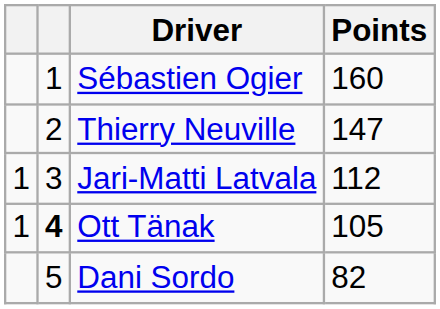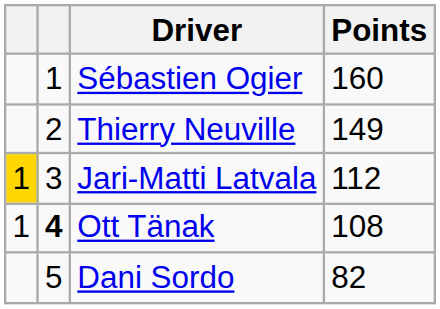 <table class="wikitable" style="font-size: 85%;">
 <tr>
 <th></th>
 <th></th>
 <th>Driver</th>
 <th>Points</th>
 </tr>
 <tr>
 <td align="left"></td>
 <td align="center">1</td>
 <td> <a href='#'>Sébastien Ogier</a></td>
 <td align="left">160</td>
 </tr>
 <tr>
 <td align="left"></td>
 <td align="center">2</td>
 <td> <a href='#'>Thierry Neuville</a></td>
-<td align="left">147</td>
+<td align="left">149</td>
 </tr>
 <tr>
-<td align="left"> 1</td>
+<td align="left" style="background: gold;"> 1</td>
 <td align="center">3</td>
 <td> <a href='#'>Jari-Matti Latvala</a></td>
 <td align="left">112</td>
 </tr>
 <tr>
 <td align="left"> 1</td>
 <td align="center"><strong>4</strong></td>
 <td> <a href='#'>Ott Tänak</a></td>
-<td align="left">105</td>
+<td align="left">108</td>
 </tr>
 <tr>
 <td align="left"></td>
 <td align="center">5</td>
 <td> <a href='#'>Dani Sordo</a></td>
 <td align="left">82</td>
 </tr>
 </table>
